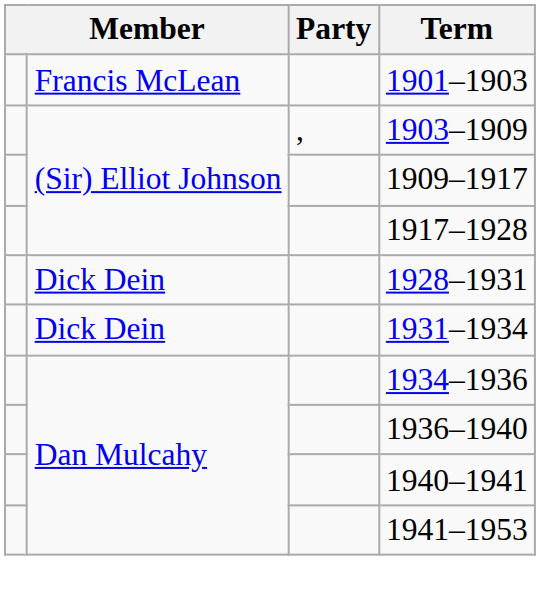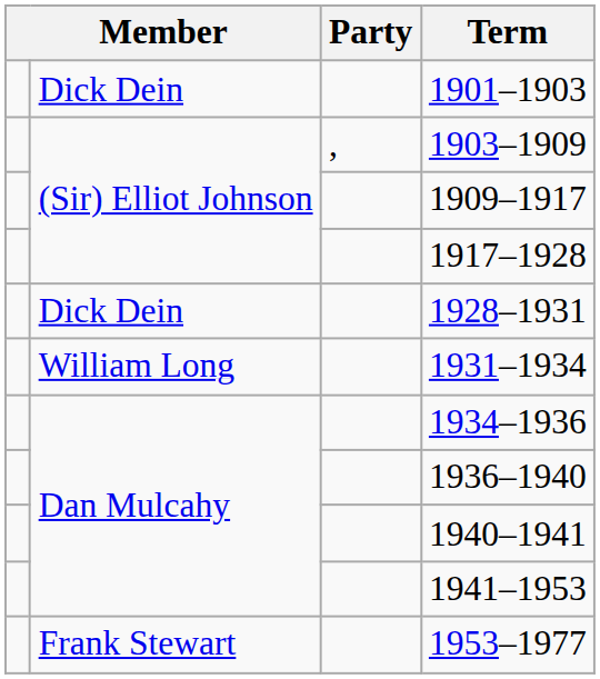 <table class="wikitable">
 <tr>
 <th colspan="2">Member</th>
 <th>Party</th>
 <th>Term</th>
 </tr>
 <tr>
 <td> </td>
-<td><a href='#'>Francis McLean</a></td>
+<td><a href='#'>Dick Dein</a></td>
 <td></td>
 <td><a href='#'>1901</a>–1903</td>
 </tr>
 <tr>
 <td> </td>
 <td rowspan="3"><a href='#'>(Sir) Elliot Johnson</a></td>
 <td>, </td>
 <td><a href='#'>1903</a>–1909</td>
 </tr>
 <tr>
 <td> </td>
 <td></td>
 <td>1909–1917</td>
 </tr>
 <tr>
 <td> </td>
 <td></td>
 <td>1917–1928</td>
 </tr>
 <tr>
 <td> </td>
 <td><a href='#'>Dick Dein</a></td>
 <td></td>
 <td><a href='#'>1928</a>–1931</td>
 </tr>
 <tr>
 <td> </td>
-<td><a href='#'>Dick Dein</a></td>
+<td><a href='#'>William Long</a></td>
 <td></td>
 <td><a href='#'>1931</a>–1934</td>
 </tr>
 <tr>
 <td> </td>
 <td rowspan="4"><a href='#'>Dan Mulcahy</a></td>
 <td></td>
 <td><a href='#'>1934</a>–1936</td>
 </tr>
 <tr>
 <td> </td>
 <td></td>
 <td>1936–1940</td>
 </tr>
 <tr>
 <td> </td>
 <td></td>
 <td>1940–1941</td>
 </tr>
 <tr>
 <td> </td>
 <td></td>
 <td>1941–1953</td>
 </tr>
+<tr>
+<td> </td>
+<td><a href='#'>Frank Stewart</a></td>
+<td></td>
+<td><a href='#'>1953</a>–1977</td>
+</tr>
 </table>
